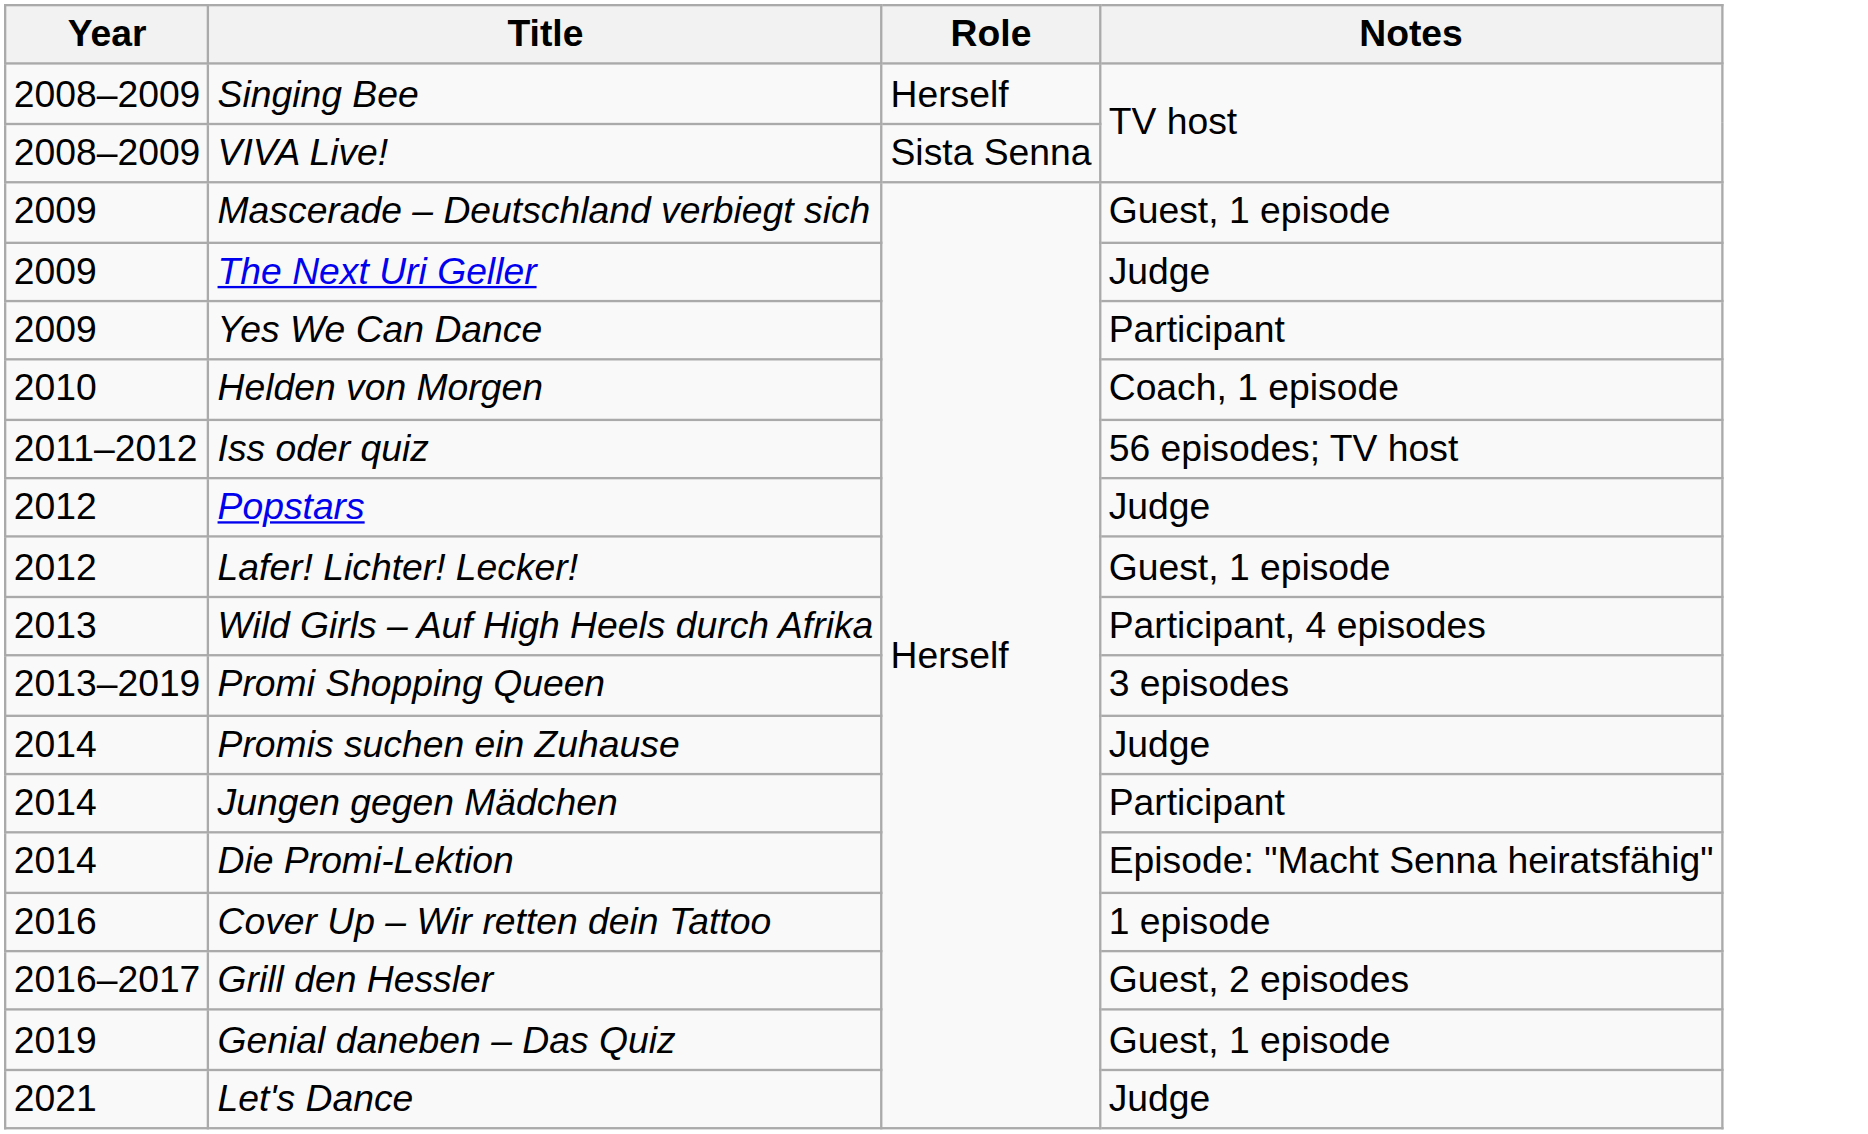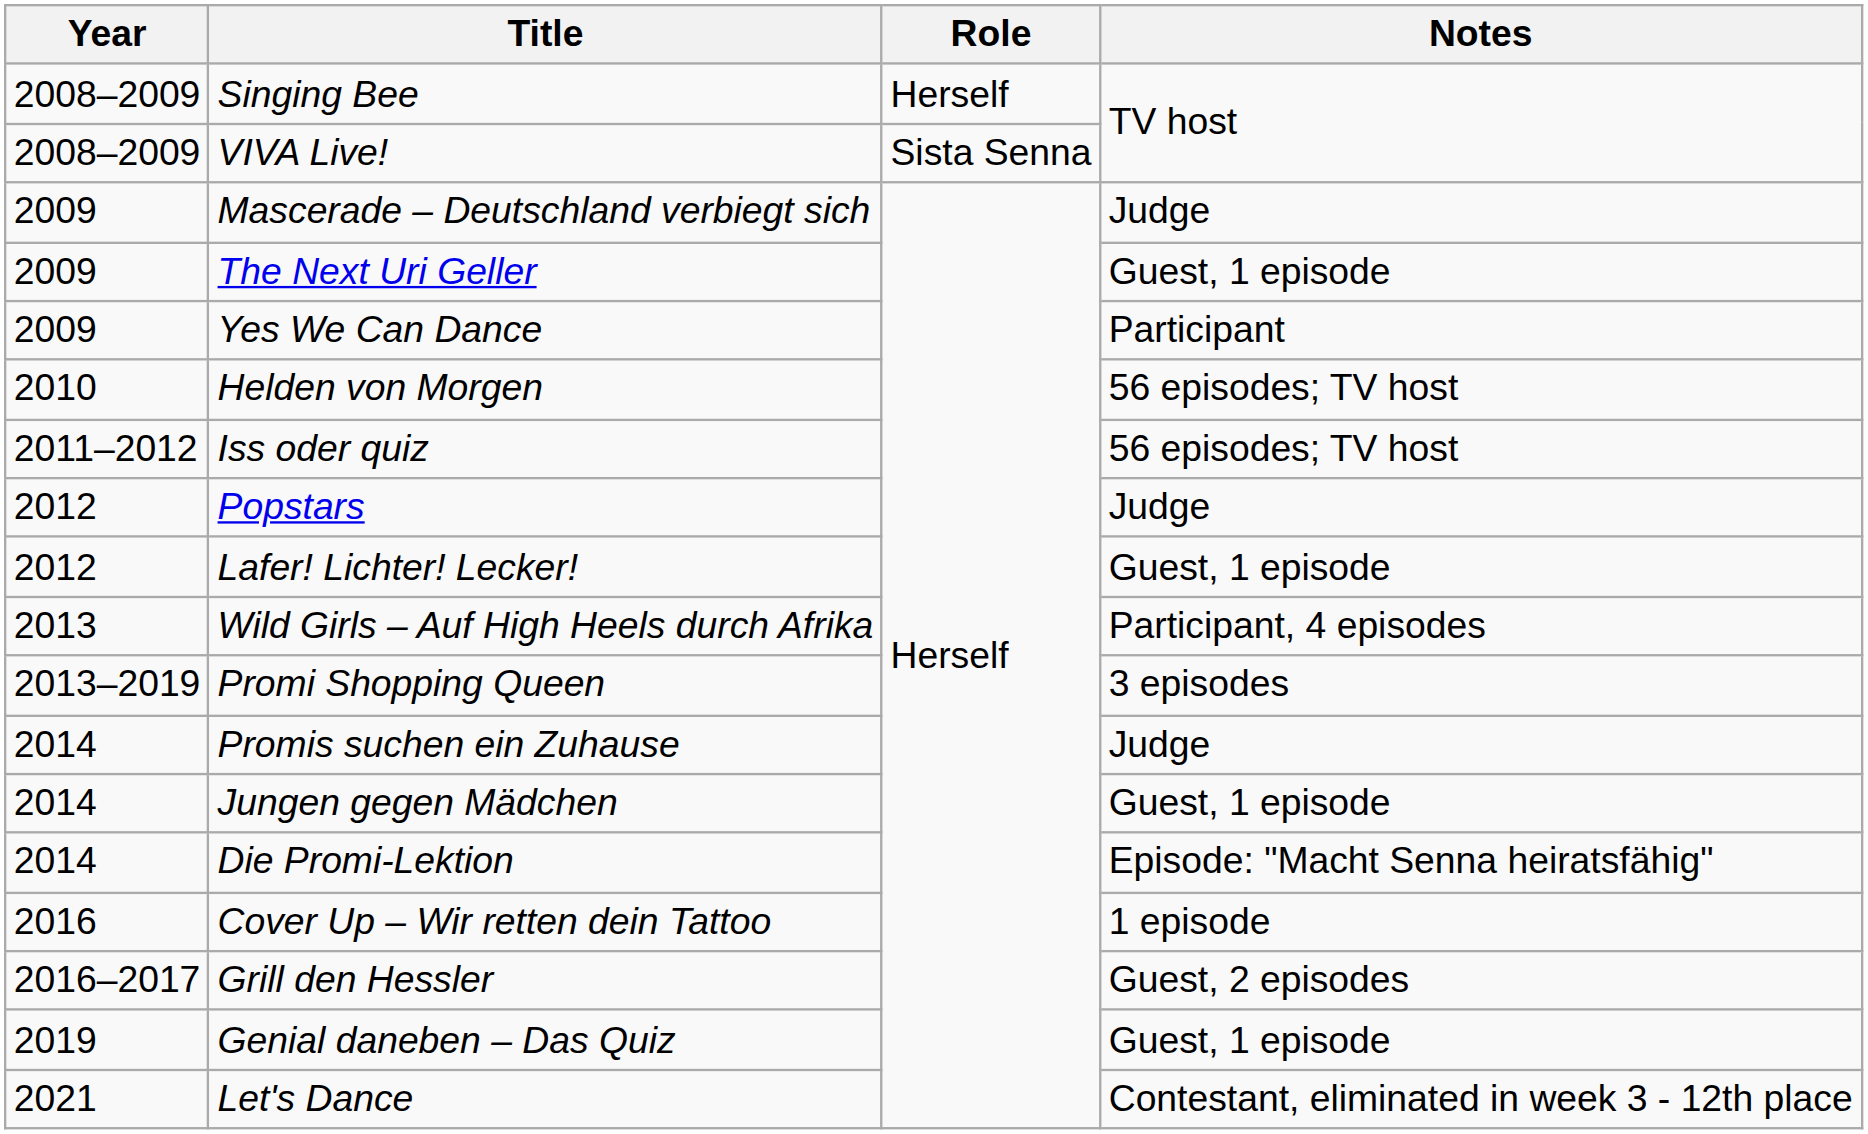 <table class="wikitable sortable">
 <tr>
 <th>Year</th>
 <th>Title</th>
 <th>Role</th>
 <th>Notes</th>
 </tr>
 <tr>
 <td>2008–2009</td>
 <td><em>Singing Bee</em></td>
 <td>Herself</td>
 <td rowspan="2">TV host</td>
 </tr>
 <tr>
 <td>2008–2009</td>
 <td><em>VIVA Live!</em></td>
 <td>Sista Senna</td>
 </tr>
 <tr>
 <td>2009</td>
 <td><em>Mascerade – Deutschland verbiegt sich</em></td>
 <td rowspan="16">Herself</td>
-<td>Guest, 1 episode</td>
+<td>Judge</td>
 </tr>
 <tr>
 <td>2009</td>
 <td><em><a href='#'>The Next Uri Geller</a></em></td>
-<td>Judge</td>
+<td>Guest, 1 episode</td>
 </tr>
 <tr>
 <td>2009</td>
 <td><em>Yes We Can Dance</em></td>
 <td>Participant</td>
 </tr>
 <tr>
 <td>2010</td>
 <td><em>Helden von Morgen</em></td>
-<td>Coach, 1 episode</td>
+<td>56 episodes; TV host</td>
 </tr>
 <tr>
 <td>2011–2012</td>
 <td><em>Iss oder quiz</em></td>
 <td>56 episodes; TV host</td>
 </tr>
 <tr>
 <td>2012</td>
 <td><em><a href='#'>Popstars</a></em></td>
 <td>Judge</td>
 </tr>
 <tr>
 <td>2012</td>
 <td><em>Lafer! Lichter! Lecker!</em></td>
 <td>Guest, 1 episode</td>
 </tr>
 <tr>
 <td>2013</td>
 <td><em>Wild Girls – Auf High Heels durch Afrika</em></td>
 <td>Participant, 4 episodes</td>
 </tr>
 <tr>
 <td>2013–2019</td>
 <td><em>Promi Shopping Queen</em></td>
 <td>3 episodes</td>
 </tr>
 <tr>
 <td>2014</td>
 <td><em>Promis suchen ein Zuhause</em></td>
 <td>Judge</td>
 </tr>
 <tr>
 <td>2014</td>
 <td><em>Jungen gegen Mädchen</em></td>
-<td>Participant</td>
+<td>Guest, 1 episode</td>
 </tr>
 <tr>
 <td>2014</td>
 <td><em>Die Promi-Lektion</em></td>
 <td>Episode: "Macht Senna heiratsfähig"</td>
 </tr>
 <tr>
 <td>2016</td>
 <td><em>Cover Up – Wir retten dein Tattoo</em></td>
 <td>1 episode</td>
 </tr>
 <tr>
 <td>2016–2017</td>
 <td><em>Grill den Hessler</em></td>
 <td>Guest, 2 episodes</td>
 </tr>
 <tr>
 <td>2019</td>
 <td><em>Genial daneben – Das Quiz</em></td>
 <td>Guest, 1 episode</td>
 </tr>
 <tr>
 <td>2021</td>
 <td><em>Let's Dance</em></td>
-<td>Judge</td>
+<td>Contestant, eliminated in week 3 - 12th place</td>
 </tr>
 </table>
